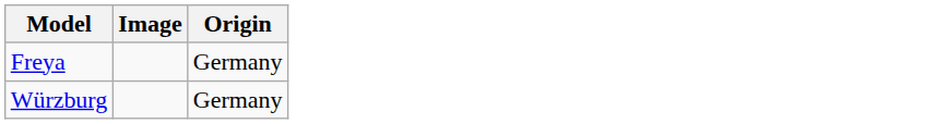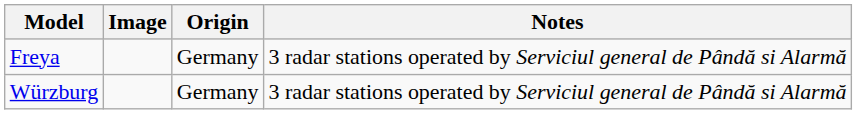 <table class="wikitable">
 <tr>
 <th>Model</th>
 <th>Image</th>
 <th>Origin</th>
+<th>Notes</th>
 </tr>
 <tr>
 <td><a href='#'>Freya</a></td>
 <td></td>
 <td>Germany</td>
+<td>3 radar stations operated by <em>Serviciul general de Pândă si Alarmă</em></td>
 </tr>
 <tr>
 <td><a href='#'>Würzburg</a></td>
 <td></td>
 <td>Germany</td>
+<td>3 radar stations operated by <em>Serviciul general de Pândă si Alarmă</em></td>
 </tr>
 </table>
